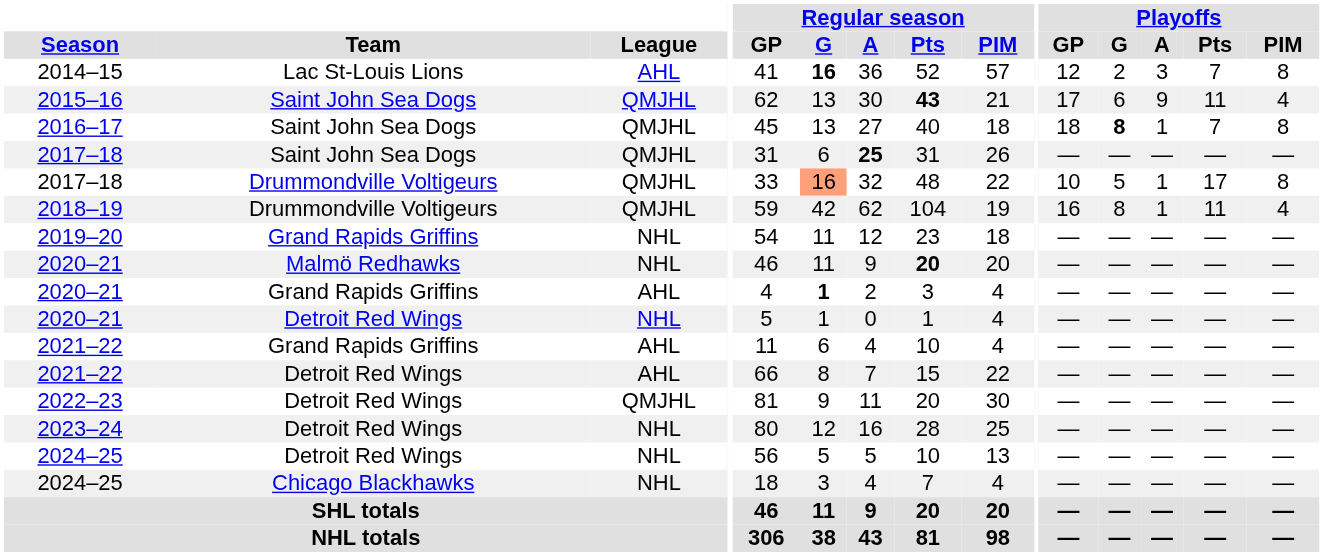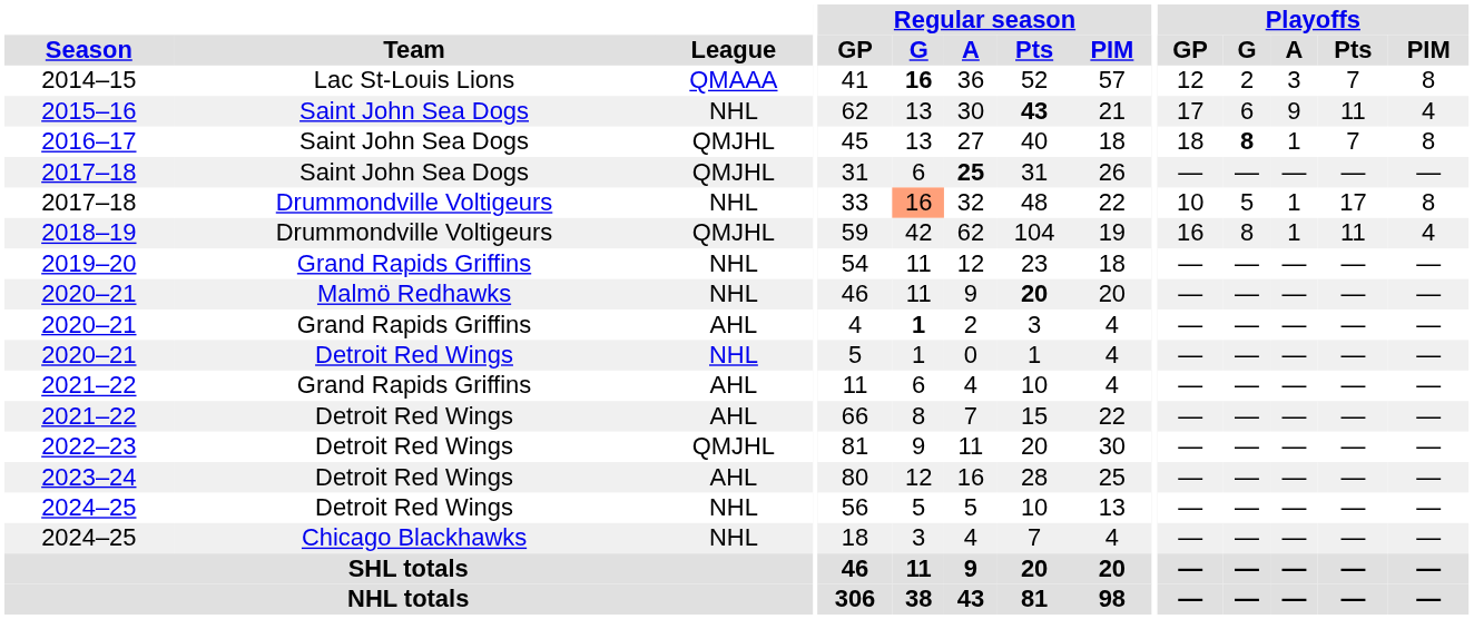 <table border="0" cellpadding="1" cellspacing="0" style="text-align:center; width:60em">
 <tr bgcolor="#e0e0e0">
 <th colspan="3" bgcolor="#ffffff"></th>
 <th rowspan="95" bgcolor="#ffffff"></th>
 <th colspan="5"><a href='#'>Regular season</a></th>
 <th rowspan="95" bgcolor="#ffffff"></th>
 <th colspan="5"><a href='#'>Playoffs</a></th>
 </tr>
 <tr bgcolor="#e0e0e0">
 <th><a href='#'>Season</a></th>
 <th>Team</th>
 <th>League</th>
 <th>GP</th>
 <th><a href='#'>G</a></th>
 <th><a href='#'>A</a></th>
 <th><a href='#'>Pts</a></th>
 <th><a href='#'>PIM</a></th>
 <th>GP</th>
 <th>G</th>
 <th>A</th>
 <th>Pts</th>
 <th>PIM</th>
 </tr>
 <tr>
 <td>2014–15</td>
 <td>Lac St-Louis Lions</td>
-<td><a href='#'>AHL</a></td>
+<td><a href='#'>QMAAA</a></td>
 <td>41</td>
 <td><strong>16</strong></td>
 <td>36</td>
 <td>52</td>
 <td>57</td>
 <td>12</td>
 <td>2</td>
 <td>3</td>
 <td>7</td>
 <td>8</td>
 </tr>
 <tr bgcolor="#f0f0f0">
 <td><a href='#'>2015–16</a></td>
 <td><a href='#'>Saint John Sea Dogs</a></td>
-<td><a href='#'>QMJHL</a></td>
+<td>NHL</td>
 <td>62</td>
 <td>13</td>
 <td>30</td>
 <td><strong>43</strong></td>
 <td>21</td>
 <td>17</td>
 <td>6</td>
 <td>9</td>
 <td>11</td>
 <td>4</td>
 </tr>
 <tr>
 <td><a href='#'>2016–17</a></td>
 <td>Saint John Sea Dogs</td>
 <td>QMJHL</td>
 <td>45</td>
 <td>13</td>
 <td>27</td>
 <td>40</td>
 <td>18</td>
 <td>18</td>
 <td><strong>8</strong></td>
 <td>1</td>
 <td>7</td>
 <td>8</td>
 </tr>
 <tr bgcolor="#f0f0f0">
 <td><a href='#'>2017–18</a></td>
 <td>Saint John Sea Dogs</td>
 <td>QMJHL</td>
 <td>31</td>
 <td>6</td>
 <td><strong>25</strong></td>
 <td>31</td>
 <td>26</td>
 <td>—</td>
 <td>—</td>
 <td>—</td>
 <td>—</td>
 <td>—</td>
 </tr>
 <tr>
 <td>2017–18</td>
 <td><a href='#'>Drummondville Voltigeurs</a></td>
-<td>QMJHL</td>
+<td>NHL</td>
 <td>33</td>
 <td style="background: lightsalmon;">16</td>
 <td>32</td>
 <td>48</td>
 <td>22</td>
 <td>10</td>
 <td>5</td>
 <td>1</td>
 <td>17</td>
 <td>8</td>
 </tr>
 <tr bgcolor="#f0f0f0">
 <td><a href='#'>2018–19</a></td>
 <td>Drummondville Voltigeurs</td>
 <td>QMJHL</td>
 <td>59</td>
 <td>42</td>
 <td>62</td>
 <td>104</td>
 <td>19</td>
 <td>16</td>
 <td>8</td>
 <td>1</td>
 <td>11</td>
 <td>4</td>
 </tr>
 <tr>
 <td><a href='#'>2019–20</a></td>
 <td><a href='#'>Grand Rapids Griffins</a></td>
 <td>NHL</td>
 <td>54</td>
 <td>11</td>
 <td>12</td>
 <td>23</td>
 <td>18</td>
 <td>—</td>
 <td>—</td>
 <td>—</td>
 <td>—</td>
 <td>—</td>
 </tr>
 <tr bgcolor="#f0f0f0">
 <td><a href='#'>2020–21</a></td>
 <td><a href='#'>Malmö Redhawks</a></td>
 <td>NHL</td>
 <td>46</td>
 <td>11</td>
 <td>9</td>
 <td><strong>20</strong></td>
 <td>20</td>
 <td>—</td>
 <td>—</td>
 <td>—</td>
 <td>—</td>
 <td>—</td>
 </tr>
 <tr>
 <td><a href='#'>2020–21</a></td>
 <td>Grand Rapids Griffins</td>
 <td>AHL</td>
 <td>4</td>
 <td><strong>1</strong></td>
 <td>2</td>
 <td>3</td>
 <td>4</td>
 <td>—</td>
 <td>—</td>
 <td>—</td>
 <td>—</td>
 <td>—</td>
 </tr>
 <tr bgcolor="#f0f0f0">
 <td><a href='#'>2020–21</a></td>
 <td><a href='#'>Detroit Red Wings</a></td>
 <td><a href='#'>NHL</a></td>
 <td>5</td>
 <td>1</td>
 <td>0</td>
 <td>1</td>
 <td>4</td>
 <td>—</td>
 <td>—</td>
 <td>—</td>
 <td>—</td>
 <td>—</td>
 </tr>
 <tr>
 <td><a href='#'>2021–22</a></td>
 <td>Grand Rapids Griffins</td>
 <td>AHL</td>
 <td>11</td>
 <td>6</td>
 <td>4</td>
 <td>10</td>
 <td>4</td>
 <td>—</td>
 <td>—</td>
 <td>—</td>
 <td>—</td>
 <td>—</td>
 </tr>
 <tr bgcolor="#f0f0f0">
 <td><a href='#'>2021–22</a></td>
 <td>Detroit Red Wings</td>
 <td>AHL</td>
 <td>66</td>
 <td>8</td>
 <td>7</td>
 <td>15</td>
 <td>22</td>
 <td>—</td>
 <td>—</td>
 <td>—</td>
 <td>—</td>
 <td>—</td>
 </tr>
 <tr>
 <td><a href='#'>2022–23</a></td>
 <td>Detroit Red Wings</td>
 <td>QMJHL</td>
 <td>81</td>
 <td>9</td>
 <td>11</td>
 <td>20</td>
 <td>30</td>
 <td>—</td>
 <td>—</td>
 <td>—</td>
 <td>—</td>
 <td>—</td>
 </tr>
 <tr bgcolor="#f0f0f0">
 <td><a href='#'>2023–24</a></td>
 <td>Detroit Red Wings</td>
-<td>NHL</td>
+<td>AHL</td>
 <td>80</td>
 <td>12</td>
 <td>16</td>
 <td>28</td>
 <td>25</td>
 <td>—</td>
 <td>—</td>
 <td>—</td>
 <td>—</td>
 <td>—</td>
 </tr>
 <tr>
 <td><a href='#'>2024–25</a></td>
 <td>Detroit Red Wings</td>
 <td>NHL</td>
 <td>56</td>
 <td>5</td>
 <td>5</td>
 <td>10</td>
 <td>13</td>
 <td>—</td>
 <td>—</td>
 <td>—</td>
 <td>—</td>
 <td>—</td>
 </tr>
 <tr bgcolor="#f0f0f0">
 <td>2024–25</td>
 <td><a href='#'>Chicago Blackhawks</a></td>
 <td>NHL</td>
 <td>18</td>
 <td>3</td>
 <td>4</td>
 <td>7</td>
 <td>4</td>
 <td>—</td>
 <td>—</td>
 <td>—</td>
 <td>—</td>
 <td>—</td>
 </tr>
 <tr bgcolor="#e0e0e0">
 <th colspan="3">SHL totals</th>
 <th>46</th>
 <th>11</th>
 <th>9</th>
 <th>20</th>
 <th>20</th>
 <th>—</th>
 <th>—</th>
 <th>—</th>
 <th>—</th>
 <th>—</th>
 </tr>
 <tr bgcolor="#e0e0e0">
 <th colspan="3">NHL totals</th>
 <th>306</th>
 <th>38</th>
 <th>43</th>
 <th>81</th>
 <th>98</th>
 <th>—</th>
 <th>—</th>
 <th>—</th>
 <th>—</th>
 <th>—</th>
 </tr>
 </table>
